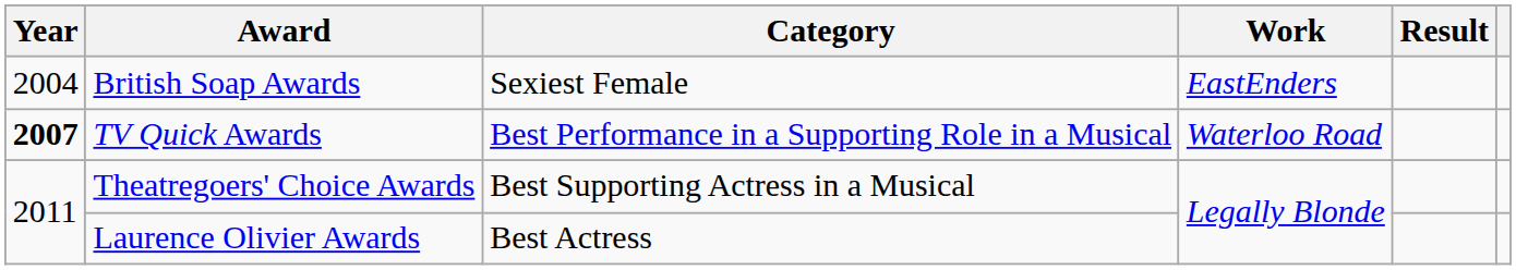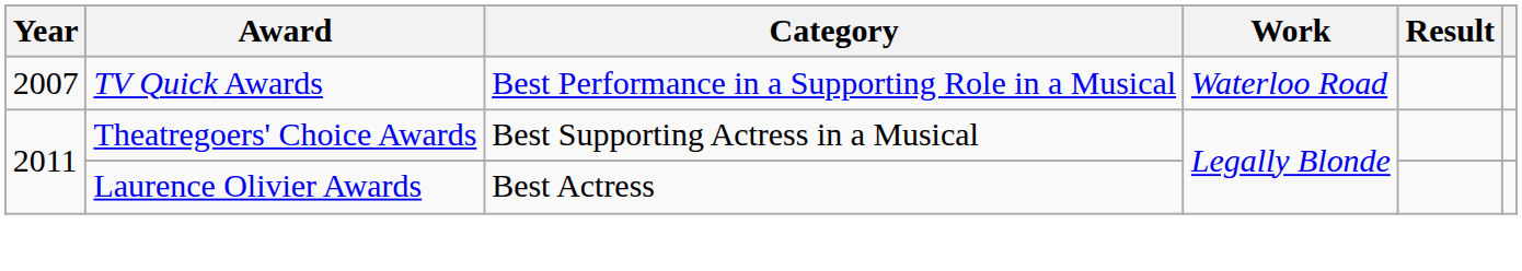 <table class="wikitable sortable">
 <tr>
 <th>Year</th>
 <th>Award</th>
 <th>Category</th>
 <th>Work</th>
 <th>Result</th>
 <th scope=col class=unsortable></th>
 </tr>
 <tr>
-<td>2004</td>
-<td><a href='#'>British Soap Awards</a></td>
-<td>Sexiest Female</td>
-<td><em><a href='#'>EastEnders</a></em></td>
-<td></td>
-<td align="center"></td>
-</tr>
-<tr>
-<td><strong>2007</strong></td>
+<td>2007</td>
 <td><a href='#'><em>TV Quick</em> Awards</a></td>
 <td><a href='#'>Best Performance in a Supporting Role in a Musical</a></td>
 <td><em><a href='#'>Waterloo Road</a></em></td>
 <td></td>
 <td align="center"></td>
 </tr>
 <tr>
 <td rowspan="2">2011</td>
 <td><a href='#'>Theatregoers' Choice Awards</a></td>
 <td>Best Supporting Actress in a Musical</td>
 <td rowspan="2"><em><a href='#'>Legally Blonde</a></em></td>
 <td></td>
 <td align="center"></td>
 </tr>
 <tr>
 <td><a href='#'>Laurence Olivier Awards</a></td>
 <td>Best Actress</td>
 <td></td>
 <td align="center"></td>
 </tr>
 </table>
